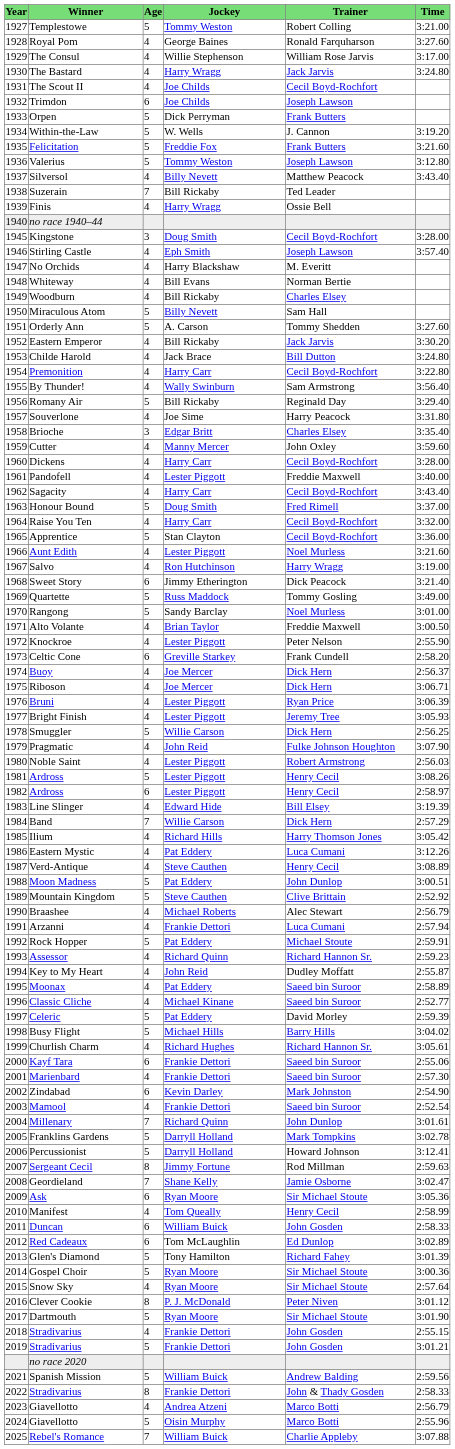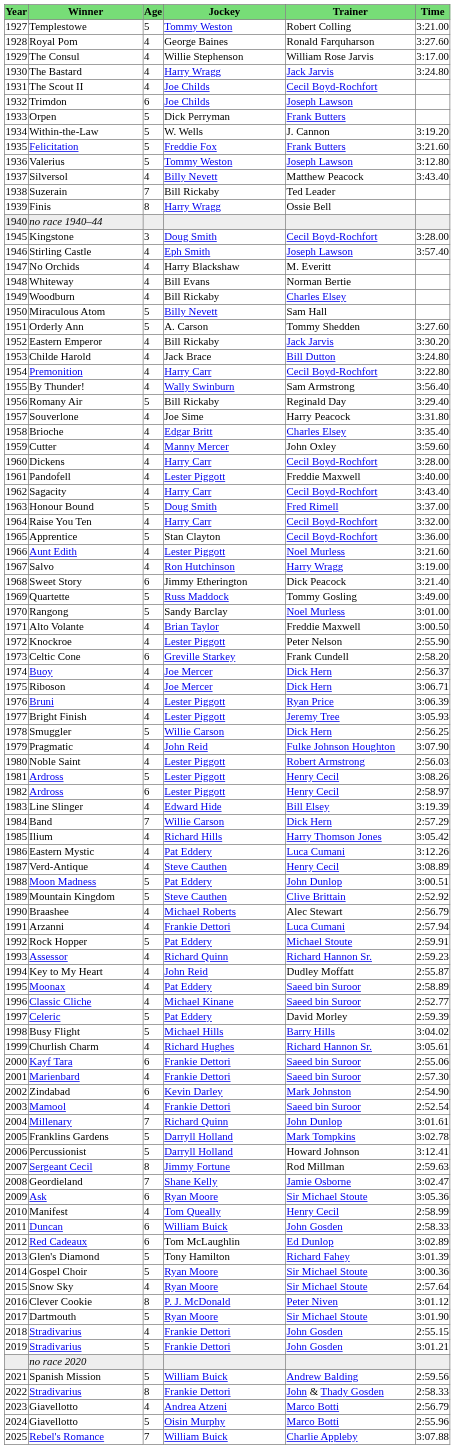 <table class = "sortable" | border="1" style="border-collapse: collapse; font-size:90%">
 <tr bgcolor="#77dd77" align="center">
 <th>Year</th>
 <th>Winner</th>
 <th>Age</th>
 <th>Jockey</th>
 <th>Trainer</th>
 <th>Time</th>
 </tr>
 <tr>
 <td>1927</td>
 <td width="150px">Templestowe</td>
 <td>5</td>
 <td width=160px><a href='#'>Tommy Weston</a></td>
 <td width=170px>Robert Colling</td>
 <td>3:21.00</td>
 </tr>
 <tr>
 <td>1928</td>
 <td>Royal Pom</td>
 <td>4</td>
 <td>George Baines</td>
 <td>Ronald Farquharson</td>
 <td>3:27.60</td>
 </tr>
 <tr>
 <td>1929</td>
 <td>The Consul</td>
 <td>4</td>
 <td>Willie Stephenson</td>
 <td>William Rose Jarvis</td>
 <td>3:17.00</td>
 </tr>
 <tr>
 <td>1930</td>
 <td>The Bastard</td>
 <td>4</td>
 <td><a href='#'>Harry Wragg</a></td>
 <td><a href='#'>Jack Jarvis</a></td>
 <td>3:24.80</td>
 </tr>
 <tr>
 <td>1931</td>
 <td>The Scout II</td>
 <td>4</td>
 <td><a href='#'>Joe Childs</a></td>
 <td><a href='#'>Cecil Boyd-Rochfort</a></td>
 <td></td>
 </tr>
 <tr>
 <td>1932</td>
 <td>Trimdon</td>
 <td>6</td>
 <td><a href='#'>Joe Childs</a></td>
 <td><a href='#'>Joseph Lawson</a></td>
 <td></td>
 </tr>
 <tr>
 <td>1933</td>
 <td>Orpen</td>
 <td>5</td>
 <td>Dick Perryman</td>
 <td><a href='#'>Frank Butters</a></td>
 <td></td>
 </tr>
 <tr>
 <td>1934</td>
 <td>Within-the-Law</td>
 <td>5</td>
 <td>W. Wells</td>
 <td>J. Cannon</td>
 <td>3:19.20</td>
 </tr>
 <tr>
 <td>1935</td>
 <td><a href='#'>Felicitation</a></td>
 <td>5</td>
 <td><a href='#'>Freddie Fox</a></td>
 <td><a href='#'>Frank Butters</a></td>
 <td>3:21.60</td>
 </tr>
 <tr>
 <td>1936</td>
 <td>Valerius</td>
 <td>5</td>
 <td><a href='#'>Tommy Weston</a></td>
 <td><a href='#'>Joseph Lawson</a></td>
 <td>3:12.80</td>
 </tr>
 <tr>
 <td>1937</td>
 <td>Silversol</td>
 <td>4</td>
 <td><a href='#'>Billy Nevett</a></td>
 <td>Matthew Peacock</td>
 <td>3:43.40</td>
 </tr>
 <tr>
 <td>1938</td>
 <td>Suzerain</td>
 <td>7</td>
 <td>Bill Rickaby</td>
 <td>Ted Leader</td>
 <td></td>
 </tr>
 <tr>
 <td>1939</td>
 <td>Finis</td>
-<td>4</td>
+<td>8</td>
 <td><a href='#'>Harry Wragg</a></td>
 <td>Ossie Bell</td>
 <td></td>
 </tr>
 <tr bgcolor="#eeeeee">
 <td><span>1940</span></td>
 <td><em>no race 1940–44</em></td>
 <td></td>
 <td></td>
 <td></td>
 <td></td>
 </tr>
 <tr>
 <td>1945</td>
 <td>Kingstone</td>
 <td>3</td>
 <td><a href='#'>Doug Smith</a></td>
 <td><a href='#'>Cecil Boyd-Rochfort</a></td>
 <td>3:28.00</td>
 </tr>
 <tr>
 <td>1946</td>
 <td>Stirling Castle</td>
 <td>4</td>
 <td><a href='#'>Eph Smith</a></td>
 <td><a href='#'>Joseph Lawson</a></td>
 <td>3:57.40</td>
 </tr>
 <tr>
 <td>1947</td>
 <td>No Orchids</td>
 <td>4</td>
 <td>Harry Blackshaw</td>
 <td>M. Everitt</td>
 <td></td>
 </tr>
 <tr>
 <td>1948</td>
 <td>Whiteway</td>
 <td>4</td>
 <td>Bill Evans</td>
 <td>Norman Bertie</td>
 <td></td>
 </tr>
 <tr>
 <td>1949</td>
 <td>Woodburn</td>
 <td>4</td>
 <td>Bill Rickaby</td>
 <td><a href='#'>Charles Elsey</a></td>
 <td></td>
 </tr>
 <tr>
 <td>1950</td>
 <td>Miraculous Atom</td>
 <td>5</td>
 <td><a href='#'>Billy Nevett</a></td>
 <td>Sam Hall</td>
 <td></td>
 </tr>
 <tr>
 <td>1951</td>
 <td>Orderly Ann</td>
 <td>5</td>
 <td>A. Carson</td>
 <td>Tommy Shedden</td>
 <td>3:27.60</td>
 </tr>
 <tr>
 <td>1952</td>
 <td>Eastern Emperor</td>
 <td>4</td>
 <td>Bill Rickaby</td>
 <td><a href='#'>Jack Jarvis</a></td>
 <td>3:30.20</td>
 </tr>
 <tr>
 <td>1953</td>
 <td>Childe Harold</td>
 <td>4</td>
 <td>Jack Brace</td>
 <td><a href='#'>Bill Dutton</a></td>
 <td>3:24.80</td>
 </tr>
 <tr>
 <td>1954</td>
 <td><a href='#'>Premonition</a></td>
 <td>4</td>
 <td><a href='#'>Harry Carr</a></td>
 <td><a href='#'>Cecil Boyd-Rochfort</a></td>
 <td>3:22.80</td>
 </tr>
 <tr>
 <td>1955</td>
 <td>By Thunder!</td>
 <td>4</td>
 <td><a href='#'>Wally Swinburn</a></td>
 <td>Sam Armstrong</td>
 <td>3:56.40</td>
 </tr>
 <tr>
 <td>1956</td>
 <td>Romany Air</td>
 <td>5</td>
 <td>Bill Rickaby</td>
 <td>Reginald Day</td>
 <td>3:29.40</td>
 </tr>
 <tr>
 <td>1957</td>
 <td>Souverlone</td>
 <td>4</td>
 <td>Joe Sime</td>
 <td>Harry Peacock</td>
 <td>3:31.80</td>
 </tr>
 <tr>
 <td>1958</td>
 <td>Brioche</td>
-<td>3</td>
+<td>4</td>
 <td><a href='#'>Edgar Britt</a></td>
 <td><a href='#'>Charles Elsey</a></td>
 <td>3:35.40</td>
 </tr>
 <tr>
 <td>1959</td>
 <td>Cutter</td>
 <td>4</td>
 <td><a href='#'>Manny Mercer</a></td>
 <td>John Oxley</td>
 <td>3:59.60</td>
 </tr>
 <tr>
 <td>1960</td>
 <td>Dickens</td>
 <td>4</td>
 <td><a href='#'>Harry Carr</a></td>
 <td><a href='#'>Cecil Boyd-Rochfort</a></td>
 <td>3:28.00</td>
 </tr>
 <tr>
 <td>1961</td>
 <td>Pandofell</td>
 <td>4</td>
 <td><a href='#'>Lester Piggott</a></td>
 <td>Freddie Maxwell</td>
 <td>3:40.00</td>
 </tr>
 <tr>
 <td>1962</td>
 <td>Sagacity</td>
 <td>4</td>
 <td><a href='#'>Harry Carr</a></td>
 <td><a href='#'>Cecil Boyd-Rochfort</a></td>
 <td>3:43.40</td>
 </tr>
 <tr>
 <td>1963</td>
 <td>Honour Bound</td>
 <td>5</td>
 <td><a href='#'>Doug Smith</a></td>
 <td><a href='#'>Fred Rimell</a></td>
 <td>3:37.00</td>
 </tr>
 <tr>
 <td>1964</td>
 <td>Raise You Ten</td>
 <td>4</td>
 <td><a href='#'>Harry Carr</a></td>
 <td><a href='#'>Cecil Boyd-Rochfort</a></td>
 <td>3:32.00</td>
 </tr>
 <tr>
 <td>1965</td>
 <td>Apprentice</td>
 <td>5</td>
 <td>Stan Clayton</td>
 <td><a href='#'>Cecil Boyd-Rochfort</a></td>
 <td>3:36.00</td>
 </tr>
 <tr>
 <td>1966</td>
 <td><a href='#'>Aunt Edith</a></td>
 <td>4</td>
 <td><a href='#'>Lester Piggott</a></td>
 <td><a href='#'>Noel Murless</a></td>
 <td>3:21.60</td>
 </tr>
 <tr>
 <td>1967</td>
 <td>Salvo</td>
 <td>4</td>
 <td><a href='#'>Ron Hutchinson</a></td>
 <td><a href='#'>Harry Wragg</a></td>
 <td>3:19.00</td>
 </tr>
 <tr>
 <td>1968</td>
 <td>Sweet Story</td>
 <td>6</td>
 <td>Jimmy Etherington</td>
 <td>Dick Peacock</td>
 <td>3:21.40</td>
 </tr>
 <tr>
 <td>1969</td>
 <td>Quartette</td>
 <td>5</td>
 <td><a href='#'>Russ Maddock</a></td>
 <td>Tommy Gosling</td>
 <td>3:49.00</td>
 </tr>
 <tr>
 <td>1970</td>
 <td>Rangong</td>
 <td>5</td>
 <td>Sandy Barclay</td>
 <td><a href='#'>Noel Murless</a></td>
 <td>3:01.00</td>
 </tr>
 <tr>
 <td>1971</td>
 <td>Alto Volante</td>
 <td>4</td>
 <td><a href='#'>Brian Taylor</a></td>
 <td>Freddie Maxwell</td>
 <td>3:00.50</td>
 </tr>
 <tr>
 <td>1972</td>
 <td>Knockroe</td>
 <td>4</td>
 <td><a href='#'>Lester Piggott</a></td>
 <td>Peter Nelson</td>
 <td>2:55.90</td>
 </tr>
 <tr>
 <td>1973</td>
 <td>Celtic Cone</td>
 <td>6</td>
 <td><a href='#'>Greville Starkey</a></td>
 <td>Frank Cundell</td>
 <td>2:58.20</td>
 </tr>
 <tr>
 <td>1974</td>
 <td><a href='#'>Buoy</a></td>
 <td>4</td>
 <td><a href='#'>Joe Mercer</a></td>
 <td><a href='#'>Dick Hern</a></td>
 <td>2:56.37</td>
 </tr>
 <tr>
 <td>1975</td>
 <td>Riboson</td>
 <td>4</td>
 <td><a href='#'>Joe Mercer</a></td>
 <td><a href='#'>Dick Hern</a></td>
 <td>3:06.71</td>
 </tr>
 <tr>
 <td>1976</td>
 <td><a href='#'>Bruni</a></td>
 <td>4</td>
 <td><a href='#'>Lester Piggott</a></td>
 <td><a href='#'>Ryan Price</a></td>
 <td>3:06.39</td>
 </tr>
 <tr>
 <td>1977</td>
 <td>Bright Finish</td>
 <td>4</td>
 <td><a href='#'>Lester Piggott</a></td>
 <td><a href='#'>Jeremy Tree</a></td>
 <td>3:05.93</td>
 </tr>
 <tr>
 <td>1978</td>
 <td>Smuggler</td>
 <td>5</td>
 <td><a href='#'>Willie Carson</a></td>
 <td><a href='#'>Dick Hern</a></td>
 <td>2:56.25</td>
 </tr>
 <tr>
 <td>1979</td>
 <td>Pragmatic</td>
 <td>4</td>
 <td><a href='#'>John Reid</a></td>
 <td><a href='#'>Fulke Johnson Houghton</a></td>
 <td>3:07.90</td>
 </tr>
 <tr>
 <td>1980</td>
 <td>Noble Saint</td>
 <td>4</td>
 <td><a href='#'>Lester Piggott</a></td>
 <td><a href='#'>Robert Armstrong</a></td>
 <td>2:56.03</td>
 </tr>
 <tr>
 <td>1981</td>
 <td><a href='#'>Ardross</a></td>
 <td>5</td>
 <td><a href='#'>Lester Piggott</a></td>
 <td><a href='#'>Henry Cecil</a></td>
 <td>3:08.26</td>
 </tr>
 <tr>
 <td>1982</td>
 <td><a href='#'>Ardross</a></td>
 <td>6</td>
 <td><a href='#'>Lester Piggott</a></td>
 <td><a href='#'>Henry Cecil</a></td>
 <td>2:58.97</td>
 </tr>
 <tr>
 <td>1983</td>
 <td>Line Slinger</td>
 <td>4</td>
 <td><a href='#'>Edward Hide</a></td>
 <td><a href='#'>Bill Elsey</a></td>
 <td>3:19.39</td>
 </tr>
 <tr>
 <td>1984</td>
 <td>Band</td>
 <td>7</td>
 <td><a href='#'>Willie Carson</a></td>
 <td><a href='#'>Dick Hern</a></td>
 <td>2:57.29</td>
 </tr>
 <tr>
 <td>1985</td>
 <td>Ilium</td>
 <td>4</td>
 <td><a href='#'>Richard Hills</a></td>
 <td><a href='#'>Harry Thomson Jones</a></td>
 <td>3:05.42</td>
 </tr>
 <tr>
 <td>1986</td>
 <td>Eastern Mystic</td>
 <td>4</td>
 <td><a href='#'>Pat Eddery</a></td>
 <td><a href='#'>Luca Cumani</a></td>
 <td>3:12.26</td>
 </tr>
 <tr>
 <td>1987</td>
 <td>Verd-Antique</td>
 <td>4</td>
 <td><a href='#'>Steve Cauthen</a></td>
 <td><a href='#'>Henry Cecil</a></td>
 <td>3:08.89</td>
 </tr>
 <tr>
 <td>1988</td>
 <td><a href='#'>Moon Madness</a></td>
 <td>5</td>
 <td><a href='#'>Pat Eddery</a></td>
 <td><a href='#'>John Dunlop</a></td>
 <td>3:00.51</td>
 </tr>
 <tr>
 <td>1989</td>
 <td>Mountain Kingdom</td>
 <td>5</td>
 <td><a href='#'>Steve Cauthen</a></td>
 <td><a href='#'>Clive Brittain</a></td>
 <td>2:52.92</td>
 </tr>
 <tr>
 <td>1990</td>
 <td>Braashee</td>
 <td>4</td>
 <td><a href='#'>Michael Roberts</a></td>
 <td>Alec Stewart</td>
 <td>2:56.79</td>
 </tr>
 <tr>
 <td>1991</td>
 <td>Arzanni</td>
 <td>4</td>
 <td><a href='#'>Frankie Dettori</a></td>
 <td><a href='#'>Luca Cumani</a></td>
 <td>2:57.94</td>
 </tr>
 <tr>
 <td>1992</td>
 <td>Rock Hopper</td>
 <td>5</td>
 <td><a href='#'>Pat Eddery</a></td>
 <td><a href='#'>Michael Stoute</a></td>
 <td>2:59.91</td>
 </tr>
 <tr>
 <td>1993</td>
 <td><a href='#'>Assessor</a></td>
 <td>4</td>
 <td><a href='#'>Richard Quinn</a></td>
 <td><a href='#'>Richard Hannon Sr.</a></td>
 <td>2:59.23</td>
 </tr>
 <tr>
 <td>1994</td>
 <td>Key to My Heart</td>
 <td>4</td>
 <td><a href='#'>John Reid</a></td>
 <td>Dudley Moffatt</td>
 <td>2:55.87</td>
 </tr>
 <tr>
 <td>1995</td>
 <td><a href='#'>Moonax</a></td>
 <td>4</td>
 <td><a href='#'>Pat Eddery</a></td>
 <td><a href='#'>Saeed bin Suroor</a></td>
 <td>2:58.89</td>
 </tr>
 <tr>
 <td>1996</td>
 <td><a href='#'>Classic Cliche</a></td>
 <td>4</td>
 <td><a href='#'>Michael Kinane</a></td>
 <td><a href='#'>Saeed bin Suroor</a></td>
 <td>2:52.77</td>
 </tr>
 <tr>
 <td>1997</td>
 <td><a href='#'>Celeric</a></td>
 <td>5</td>
 <td><a href='#'>Pat Eddery</a></td>
 <td>David Morley</td>
 <td>2:59.39</td>
 </tr>
 <tr>
 <td>1998</td>
 <td>Busy Flight</td>
 <td>5</td>
 <td><a href='#'>Michael Hills</a></td>
 <td><a href='#'>Barry Hills</a></td>
 <td>3:04.02</td>
 </tr>
 <tr>
 <td>1999</td>
 <td>Churlish Charm</td>
 <td>4</td>
 <td><a href='#'>Richard Hughes</a></td>
 <td><a href='#'>Richard Hannon Sr.</a></td>
 <td>3:05.61</td>
 </tr>
 <tr>
 <td>2000</td>
 <td><a href='#'>Kayf Tara</a></td>
 <td>6</td>
 <td><a href='#'>Frankie Dettori</a></td>
 <td><a href='#'>Saeed bin Suroor</a></td>
 <td>2:55.06</td>
 </tr>
 <tr>
 <td>2001</td>
 <td><a href='#'>Marienbard</a></td>
 <td>4</td>
 <td><a href='#'>Frankie Dettori</a></td>
 <td><a href='#'>Saeed bin Suroor</a></td>
 <td>2:57.30</td>
 </tr>
 <tr>
 <td>2002</td>
 <td>Zindabad</td>
 <td>6</td>
 <td><a href='#'>Kevin Darley</a></td>
 <td><a href='#'>Mark Johnston</a></td>
 <td>2:54.90</td>
 </tr>
 <tr>
 <td>2003</td>
 <td><a href='#'>Mamool</a></td>
 <td>4</td>
 <td><a href='#'>Frankie Dettori</a></td>
 <td><a href='#'>Saeed bin Suroor</a></td>
 <td>2:52.54</td>
 </tr>
 <tr>
 <td>2004</td>
 <td><a href='#'>Millenary</a></td>
 <td>7</td>
 <td><a href='#'>Richard Quinn</a></td>
 <td><a href='#'>John Dunlop</a></td>
 <td>3:01.61</td>
 </tr>
 <tr>
 <td>2005</td>
 <td>Franklins Gardens</td>
 <td>5</td>
 <td><a href='#'>Darryll Holland</a></td>
 <td><a href='#'>Mark Tompkins</a></td>
 <td>3:02.78</td>
 </tr>
 <tr>
 <td>2006</td>
 <td>Percussionist</td>
 <td>5</td>
 <td><a href='#'>Darryll Holland</a></td>
 <td>Howard Johnson</td>
 <td>3:12.41</td>
 </tr>
 <tr>
 <td>2007</td>
 <td><a href='#'>Sergeant Cecil</a></td>
 <td>8</td>
 <td><a href='#'>Jimmy Fortune</a></td>
 <td>Rod Millman</td>
 <td>2:59.63</td>
 </tr>
 <tr>
 <td>2008</td>
 <td>Geordieland</td>
 <td>7</td>
 <td><a href='#'>Shane Kelly</a></td>
 <td><a href='#'>Jamie Osborne</a></td>
 <td>3:02.47</td>
 </tr>
 <tr>
 <td>2009</td>
 <td><a href='#'>Ask</a></td>
 <td>6</td>
 <td><a href='#'>Ryan Moore</a></td>
 <td><a href='#'>Sir Michael Stoute</a></td>
 <td>3:05.36</td>
 </tr>
 <tr>
 <td>2010</td>
 <td>Manifest</td>
 <td>4</td>
 <td><a href='#'>Tom Queally</a></td>
 <td><a href='#'>Henry Cecil</a></td>
 <td>2:58.99</td>
 </tr>
 <tr>
 <td>2011</td>
 <td><a href='#'>Duncan</a></td>
 <td>6</td>
 <td><a href='#'>William Buick</a></td>
 <td><a href='#'>John Gosden</a></td>
 <td>2:58.33</td>
 </tr>
 <tr>
 <td>2012</td>
 <td><a href='#'>Red Cadeaux</a></td>
 <td>6</td>
 <td>Tom McLaughlin</td>
 <td><a href='#'>Ed Dunlop</a></td>
 <td>3:02.89</td>
 </tr>
 <tr>
 <td>2013</td>
 <td>Glen's Diamond</td>
 <td>5</td>
 <td>Tony Hamilton</td>
 <td><a href='#'>Richard Fahey</a></td>
 <td>3:01.39</td>
 </tr>
 <tr>
 <td>2014</td>
 <td>Gospel Choir</td>
 <td>5</td>
 <td><a href='#'>Ryan Moore</a></td>
 <td><a href='#'>Sir Michael Stoute</a></td>
 <td>3:00.36</td>
 </tr>
 <tr>
 <td>2015</td>
 <td>Snow Sky</td>
 <td>4</td>
 <td><a href='#'>Ryan Moore</a></td>
 <td><a href='#'>Sir Michael Stoute</a></td>
 <td>2:57.64</td>
 </tr>
 <tr>
 <td>2016</td>
 <td>Clever Cookie</td>
 <td>8</td>
 <td><a href='#'>P. J. McDonald</a></td>
 <td><a href='#'>Peter Niven</a></td>
 <td>3:01.12</td>
 </tr>
 <tr>
 <td>2017</td>
 <td>Dartmouth</td>
 <td>5</td>
 <td><a href='#'>Ryan Moore</a></td>
 <td><a href='#'>Sir Michael Stoute</a></td>
 <td>3:01.90</td>
 </tr>
 <tr>
 <td>2018</td>
 <td><a href='#'>Stradivarius</a></td>
 <td>4</td>
 <td><a href='#'>Frankie Dettori</a></td>
 <td><a href='#'>John Gosden</a></td>
 <td>2:55.15</td>
 </tr>
 <tr>
 <td>2019</td>
 <td><a href='#'>Stradivarius</a></td>
 <td>5</td>
 <td><a href='#'>Frankie Dettori</a></td>
 <td><a href='#'>John Gosden</a></td>
 <td>3:01.21</td>
 </tr>
 <tr bgcolor="#eeeeee">
 <td data-sort-value="2020"></td>
 <td><em>no race 2020</em> </td>
 <td></td>
 <td></td>
 <td></td>
 <td></td>
 </tr>
 <tr>
 <td>2021</td>
 <td>Spanish Mission</td>
 <td>5</td>
 <td><a href='#'>William Buick</a></td>
 <td><a href='#'>Andrew Balding</a></td>
 <td>2:59.56</td>
 </tr>
 <tr>
 <td>2022</td>
 <td><a href='#'>Stradivarius</a></td>
 <td>8</td>
 <td><a href='#'>Frankie Dettori</a></td>
 <td><a href='#'>John</a> & <a href='#'>Thady Gosden</a></td>
 <td>2:58.33</td>
 </tr>
 <tr>
 <td>2023</td>
 <td>Giavellotto</td>
 <td>4</td>
 <td><a href='#'>Andrea Atzeni</a></td>
 <td><a href='#'>Marco Botti</a></td>
 <td>2:56.79</td>
 </tr>
 <tr>
 <td>2024</td>
 <td>Giavellotto</td>
 <td>5</td>
 <td><a href='#'>Oisin Murphy</a></td>
 <td><a href='#'>Marco Botti</a></td>
 <td>2:55.96</td>
 </tr>
 <tr>
 <td>2025</td>
 <td><a href='#'>Rebel's Romance</a></td>
 <td>7</td>
 <td><a href='#'>William Buick</a></td>
 <td><a href='#'>Charlie Appleby</a></td>
 <td>3:07.88</td>
 </tr>
 </table>
